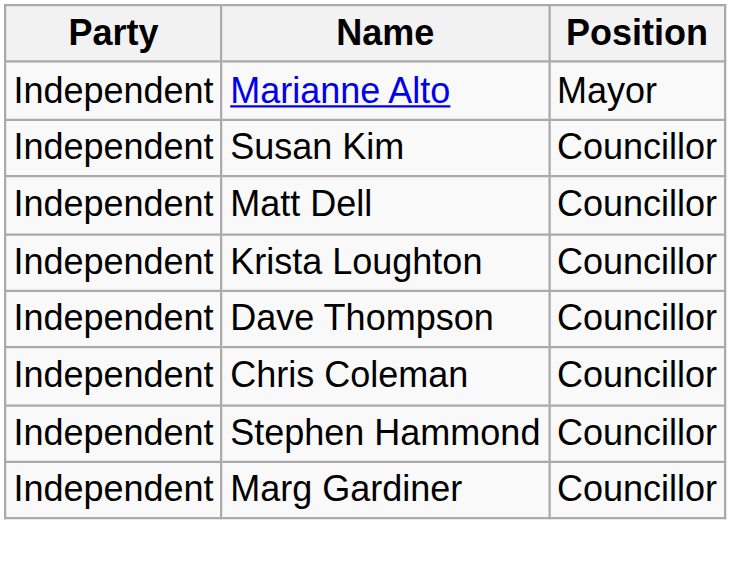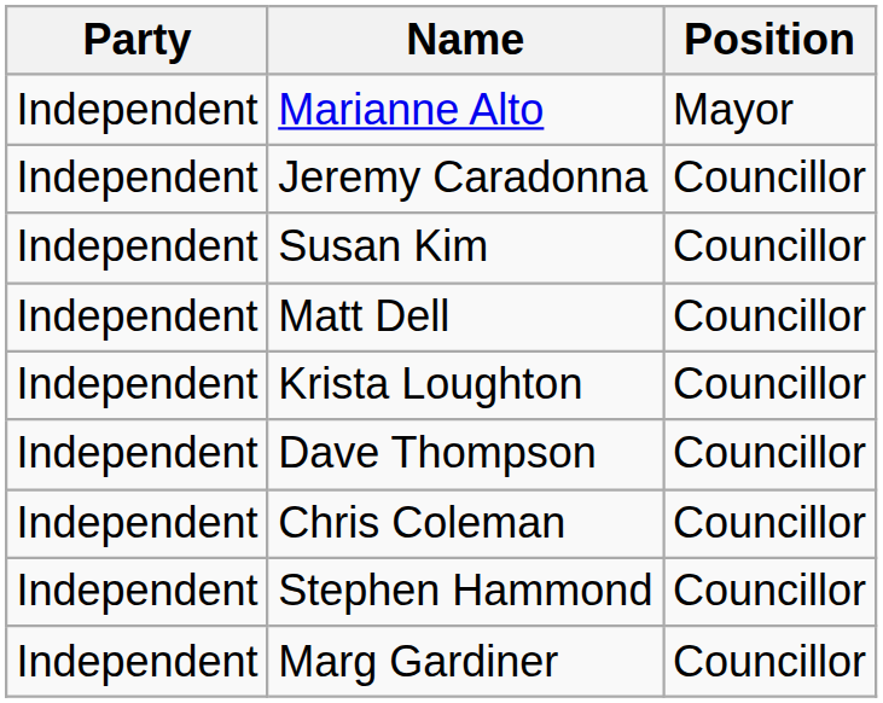 <table class="wikitable sortable">
 <tr>
 <th>Party</th>
 <th>Name</th>
 <th>Position</th>
 </tr>
 <tr>
 <td>Independent</td>
 <td><a href='#'>Marianne Alto</a></td>
 <td>Mayor</td>
+</tr>
+<tr>
+<td>Independent</td>
+<td>Jeremy Caradonna</td>
+<td>Councillor</td>
 </tr>
 <tr>
 <td>Independent</td>
 <td>Susan Kim</td>
 <td>Councillor</td>
 </tr>
 <tr>
 <td>Independent</td>
 <td>Matt Dell</td>
 <td>Councillor</td>
 </tr>
 <tr>
 <td>Independent</td>
 <td>Krista Loughton</td>
 <td>Councillor</td>
 </tr>
 <tr>
 <td>Independent</td>
 <td>Dave Thompson</td>
 <td>Councillor</td>
 </tr>
 <tr>
 <td>Independent</td>
 <td>Chris Coleman</td>
 <td>Councillor</td>
 </tr>
 <tr>
 <td>Independent</td>
 <td>Stephen Hammond</td>
 <td>Councillor</td>
 </tr>
 <tr>
 <td>Independent</td>
 <td>Marg Gardiner</td>
 <td>Councillor</td>
 </tr>
 </table>
